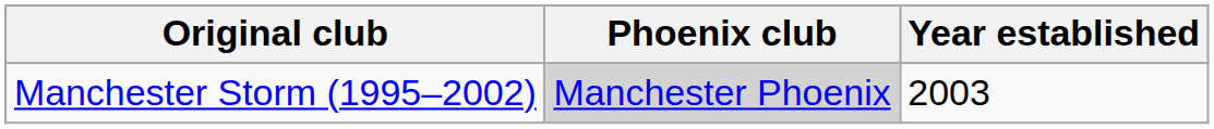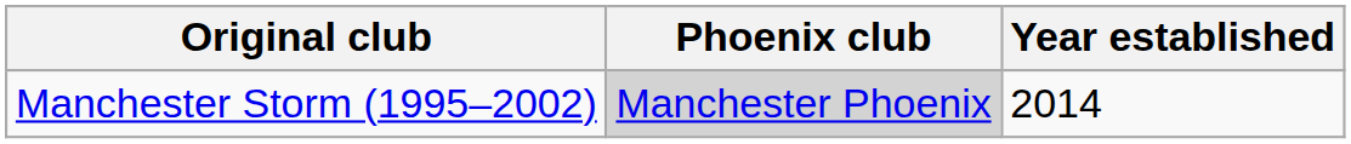 <table class="wikitable">
 <tr>
 <th>Original club</th>
 <th>Phoenix club</th>
 <th>Year established</th>
 </tr>
 <tr>
 <td><a href='#'>Manchester Storm (1995–2002)</a></td>
 <td style="background: lightgrey;"><a href='#'>Manchester Phoenix</a></td>
-<td>2003</td>
+<td>2014</td>
 </tr>
 </table>
